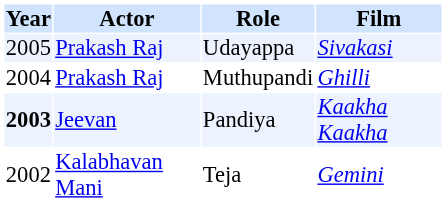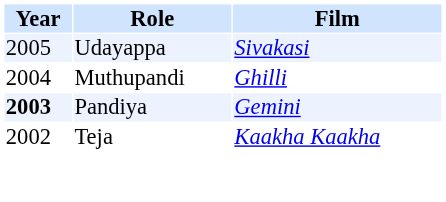 <table cellspacing="1" cellpadding="1" border="0" width="50%">
 <tr bgcolor="#d1e4fd">
 <th>Year</th>
-<th>Actor</th>
 <th>Role</th>
 <th>Film</th>
 </tr>
 <tr bgcolor=#edf3fe>
 <td>2005</td>
-<td><a href='#'>Prakash Raj</a></td>
 <td>Udayappa</td>
 <td><em><a href='#'>Sivakasi</a></em></td>
 </tr>
 <tr>
 <td>2004</td>
-<td><a href='#'>Prakash Raj</a></td>
 <td>Muthupandi</td>
 <td><em><a href='#'>Ghilli</a></em></td>
 </tr>
 <tr bgcolor=#edf3fe>
 <td><strong>2003</strong></td>
-<td><a href='#'>Jeevan</a></td>
 <td>Pandiya</td>
-<td><em><a href='#'>Kaakha Kaakha</a></em></td>
+<td><em><a href='#'>Gemini</a></em></td>
 </tr>
 <tr>
 <td>2002</td>
-<td><a href='#'>Kalabhavan Mani</a></td>
 <td>Teja</td>
-<td><em><a href='#'>Gemini</a></em></td>
+<td><em><a href='#'>Kaakha Kaakha</a></em></td>
 </tr>
 </table>
